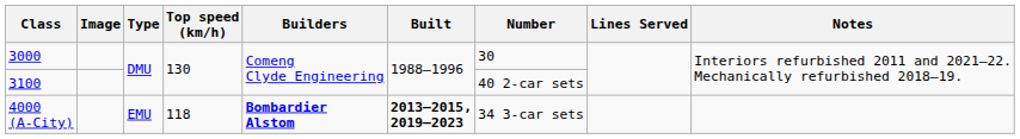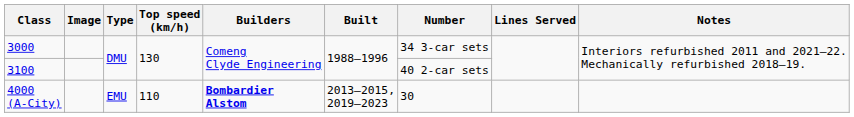 <table class="wikitable sortable">
 <tr>
 <th>Class</th>
 <th>Image</th>
 <th>Type</th>
 <th>Top speed<br>(km/h)</th>
 <th>Builders</th>
 <th>Built</th>
 <th>Number</th>
 <th>Lines Served</th>
 <th>Notes</th>
 </tr>
 <tr>
 <td><a href='#'>3000</a></td>
 <td></td>
 <td rowspan="2"><a href='#'>DMU</a></td>
 <td rowspan="2">130</td>
 <td rowspan="2"><a href='#'>Comeng</a><br><a href='#'>Clyde Engineering</a></td>
 <td rowspan="2">1988–1996</td>
-<td>30</td>
+<td>34 3-car sets</td>
 <td rowspan="2"><br><br><br></td>
 <td rowspan="2">Interiors refurbished 2011 and 2021–22.<br>Mechanically refurbished 2018–19.</td>
 </tr>
 <tr>
 <td><a href='#'>3100</a></td>
 <td></td>
 <td>40 2-car sets</td>
 </tr>
 <tr>
 <td><a href='#'>4000<br>(A-City)</a></td>
 <td></td>
 <td><a href='#'>EMU</a></td>
-<td>118</td>
+<td>110</td>
 <td><strong><a href='#'>Bombardier</a><br><a href='#'>Alstom</a></strong></td>
-<td><strong>2013–2015,<br>2019–2023</strong></td>
-<td>34 3-car sets</td>
+<td>2013–2015,<br>2019–2023</td>
+<td>30</td>
 <td><br><br></td>
 <td></td>
 </tr>
 </table>
